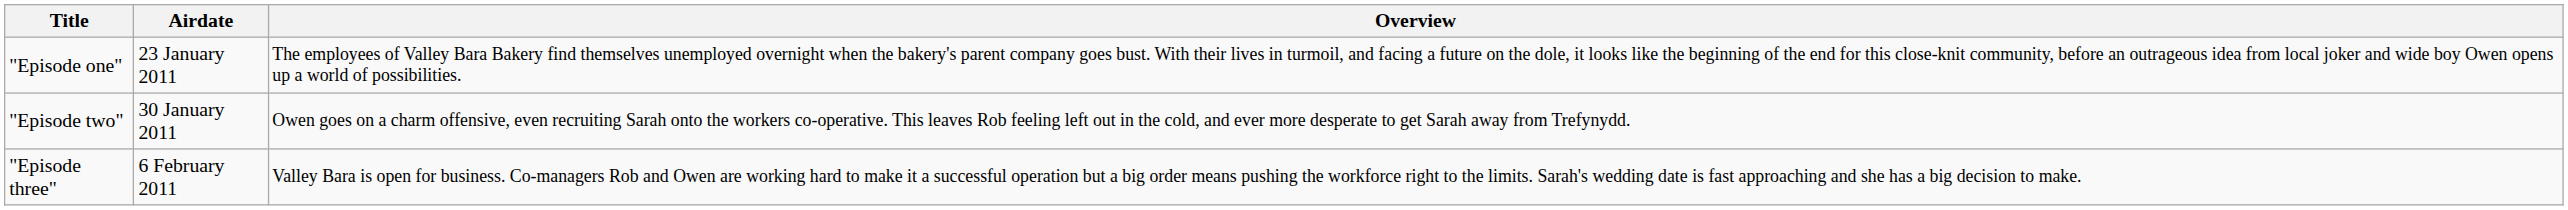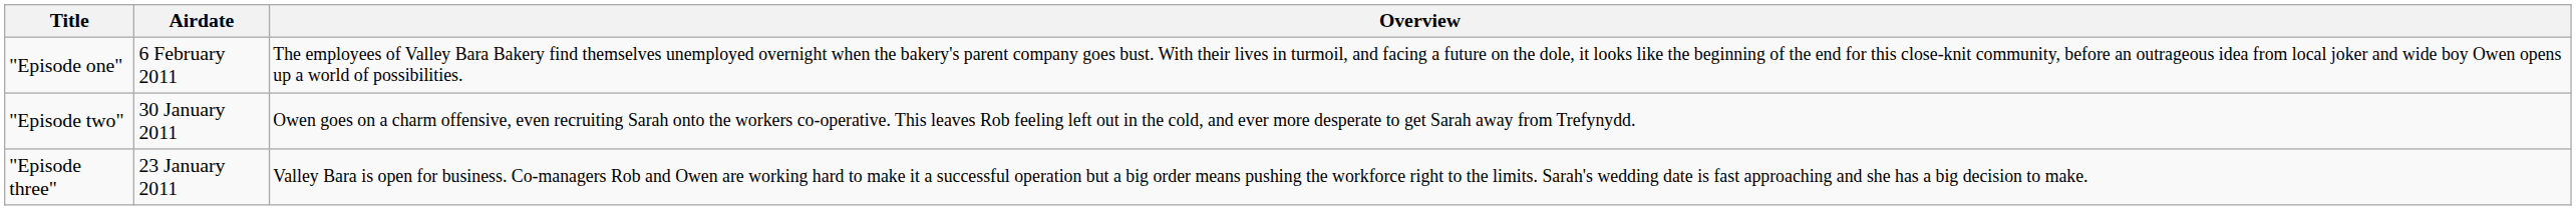 <table class="wikitable" style="font-size: 95%;">
 <tr style="background:#EFEFEF">
 <th>Title</th>
 <th><strong>Airdate</strong></th>
 <th><strong>Overview</strong></th>
 </tr>
 <tr>
 <td>"Episode one"</td>
-<td>23 January 2011</td>
+<td>6 February 2011</td>
 <td style="font-size: 90%;">The employees of Valley Bara Bakery find themselves unemployed overnight when the bakery's parent company goes bust. With their lives in turmoil, and facing a future on the dole, it looks like the beginning of the end for this close-knit community, before an outrageous idea from local joker and wide boy Owen opens up a world of possibilities.</td>
 </tr>
 <tr>
 <td>"Episode two"</td>
 <td>30 January 2011</td>
 <td style="font-size: 90%;">Owen goes on a charm offensive, even recruiting Sarah onto the workers co-operative. This leaves Rob feeling left out in the cold, and ever more desperate to get Sarah away from Trefynydd.</td>
 </tr>
 <tr>
 <td>"Episode three"</td>
-<td>6 February 2011</td>
+<td>23 January 2011</td>
 <td style="font-size: 90%;">Valley Bara is open for business. Co-managers Rob and Owen are working hard to make it a successful operation but a big order means pushing the workforce right to the limits. Sarah's wedding date is fast approaching and she has a big decision to make.</td>
 </tr>
 </table>
